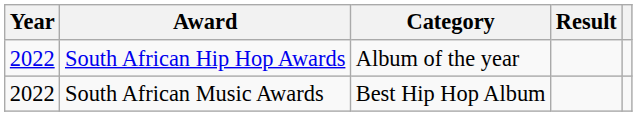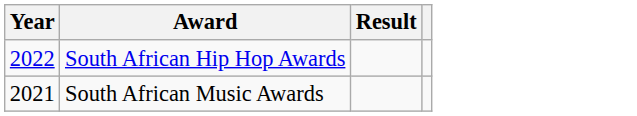 <table class="wikitable">
 <tr>
 <th>Year</th>
 <th>Award</th>
-<th>Category</th>
 <th>Result</th>
 <th></th>
 </tr>
 <tr>
 <td><a href='#'>2022</a></td>
 <td><a href='#'>South African Hip Hop Awards</a></td>
-<td>Album of the year</td>
 <td></td>
 <td></td>
 </tr>
 <tr>
-<td>2022</td>
+<td>2021</td>
 <td>South African Music Awards</td>
-<td>Best Hip Hop Album</td>
 <td></td>
 <td></td>
 </tr>
 </table>
